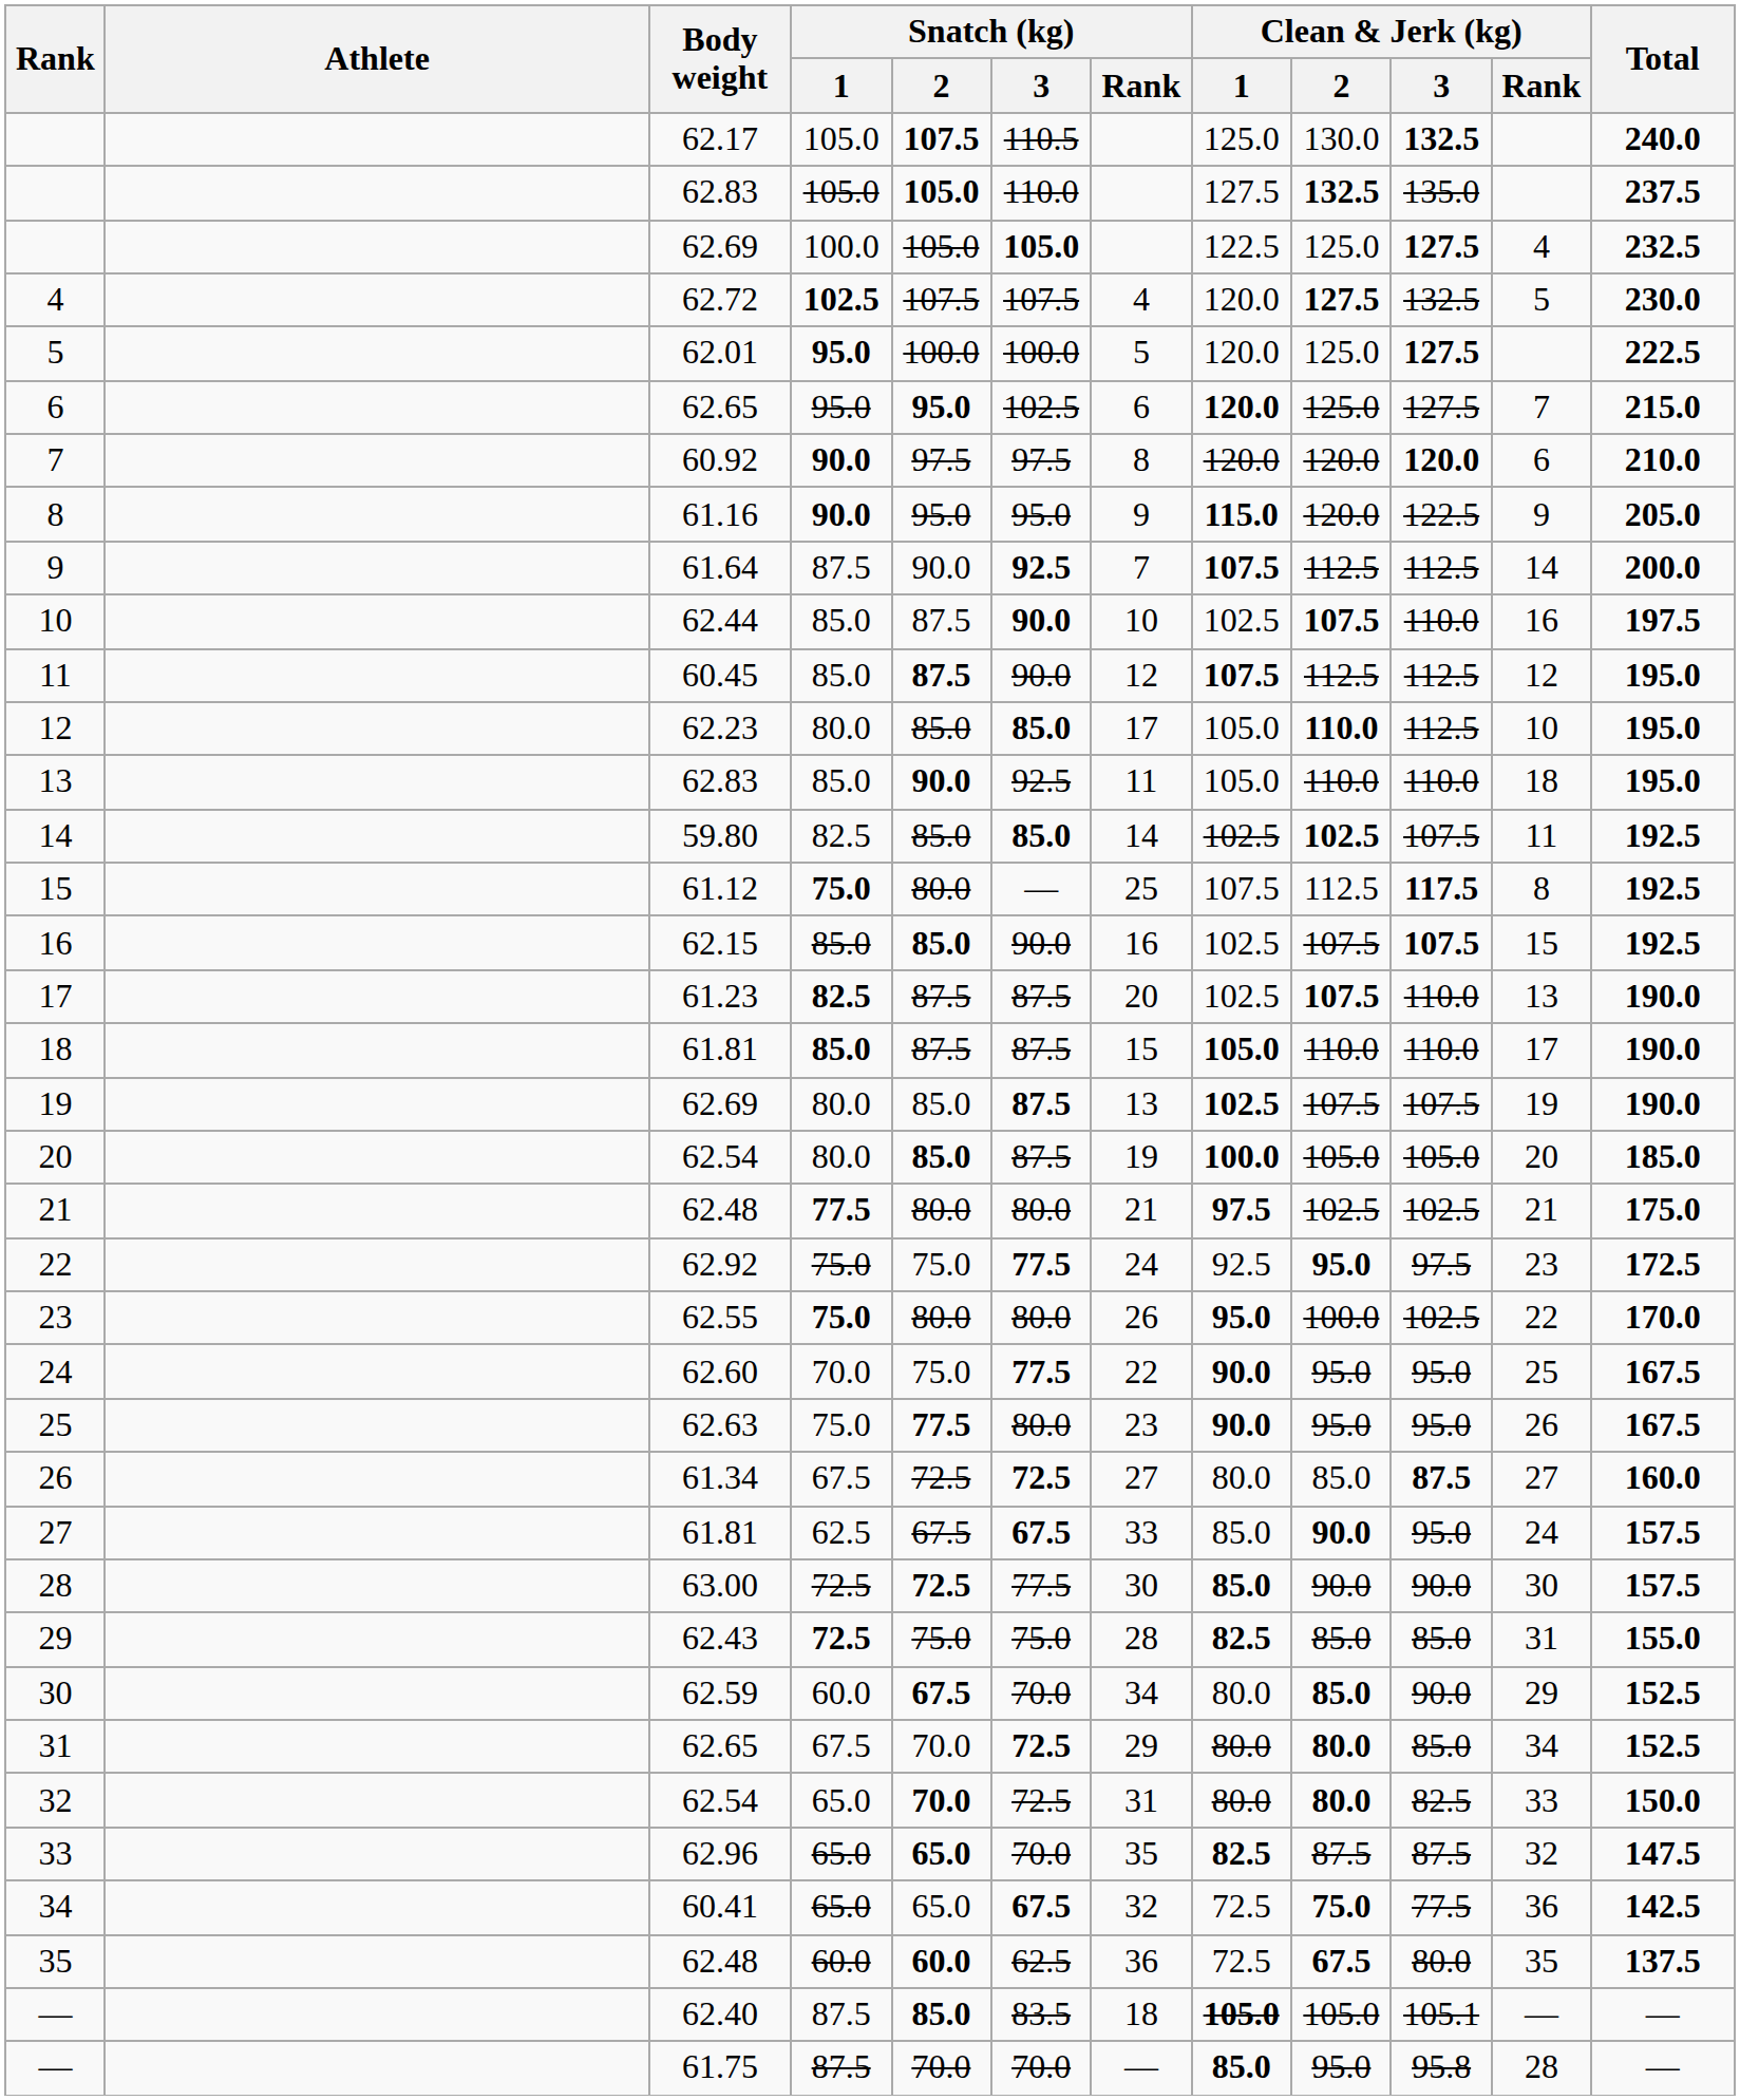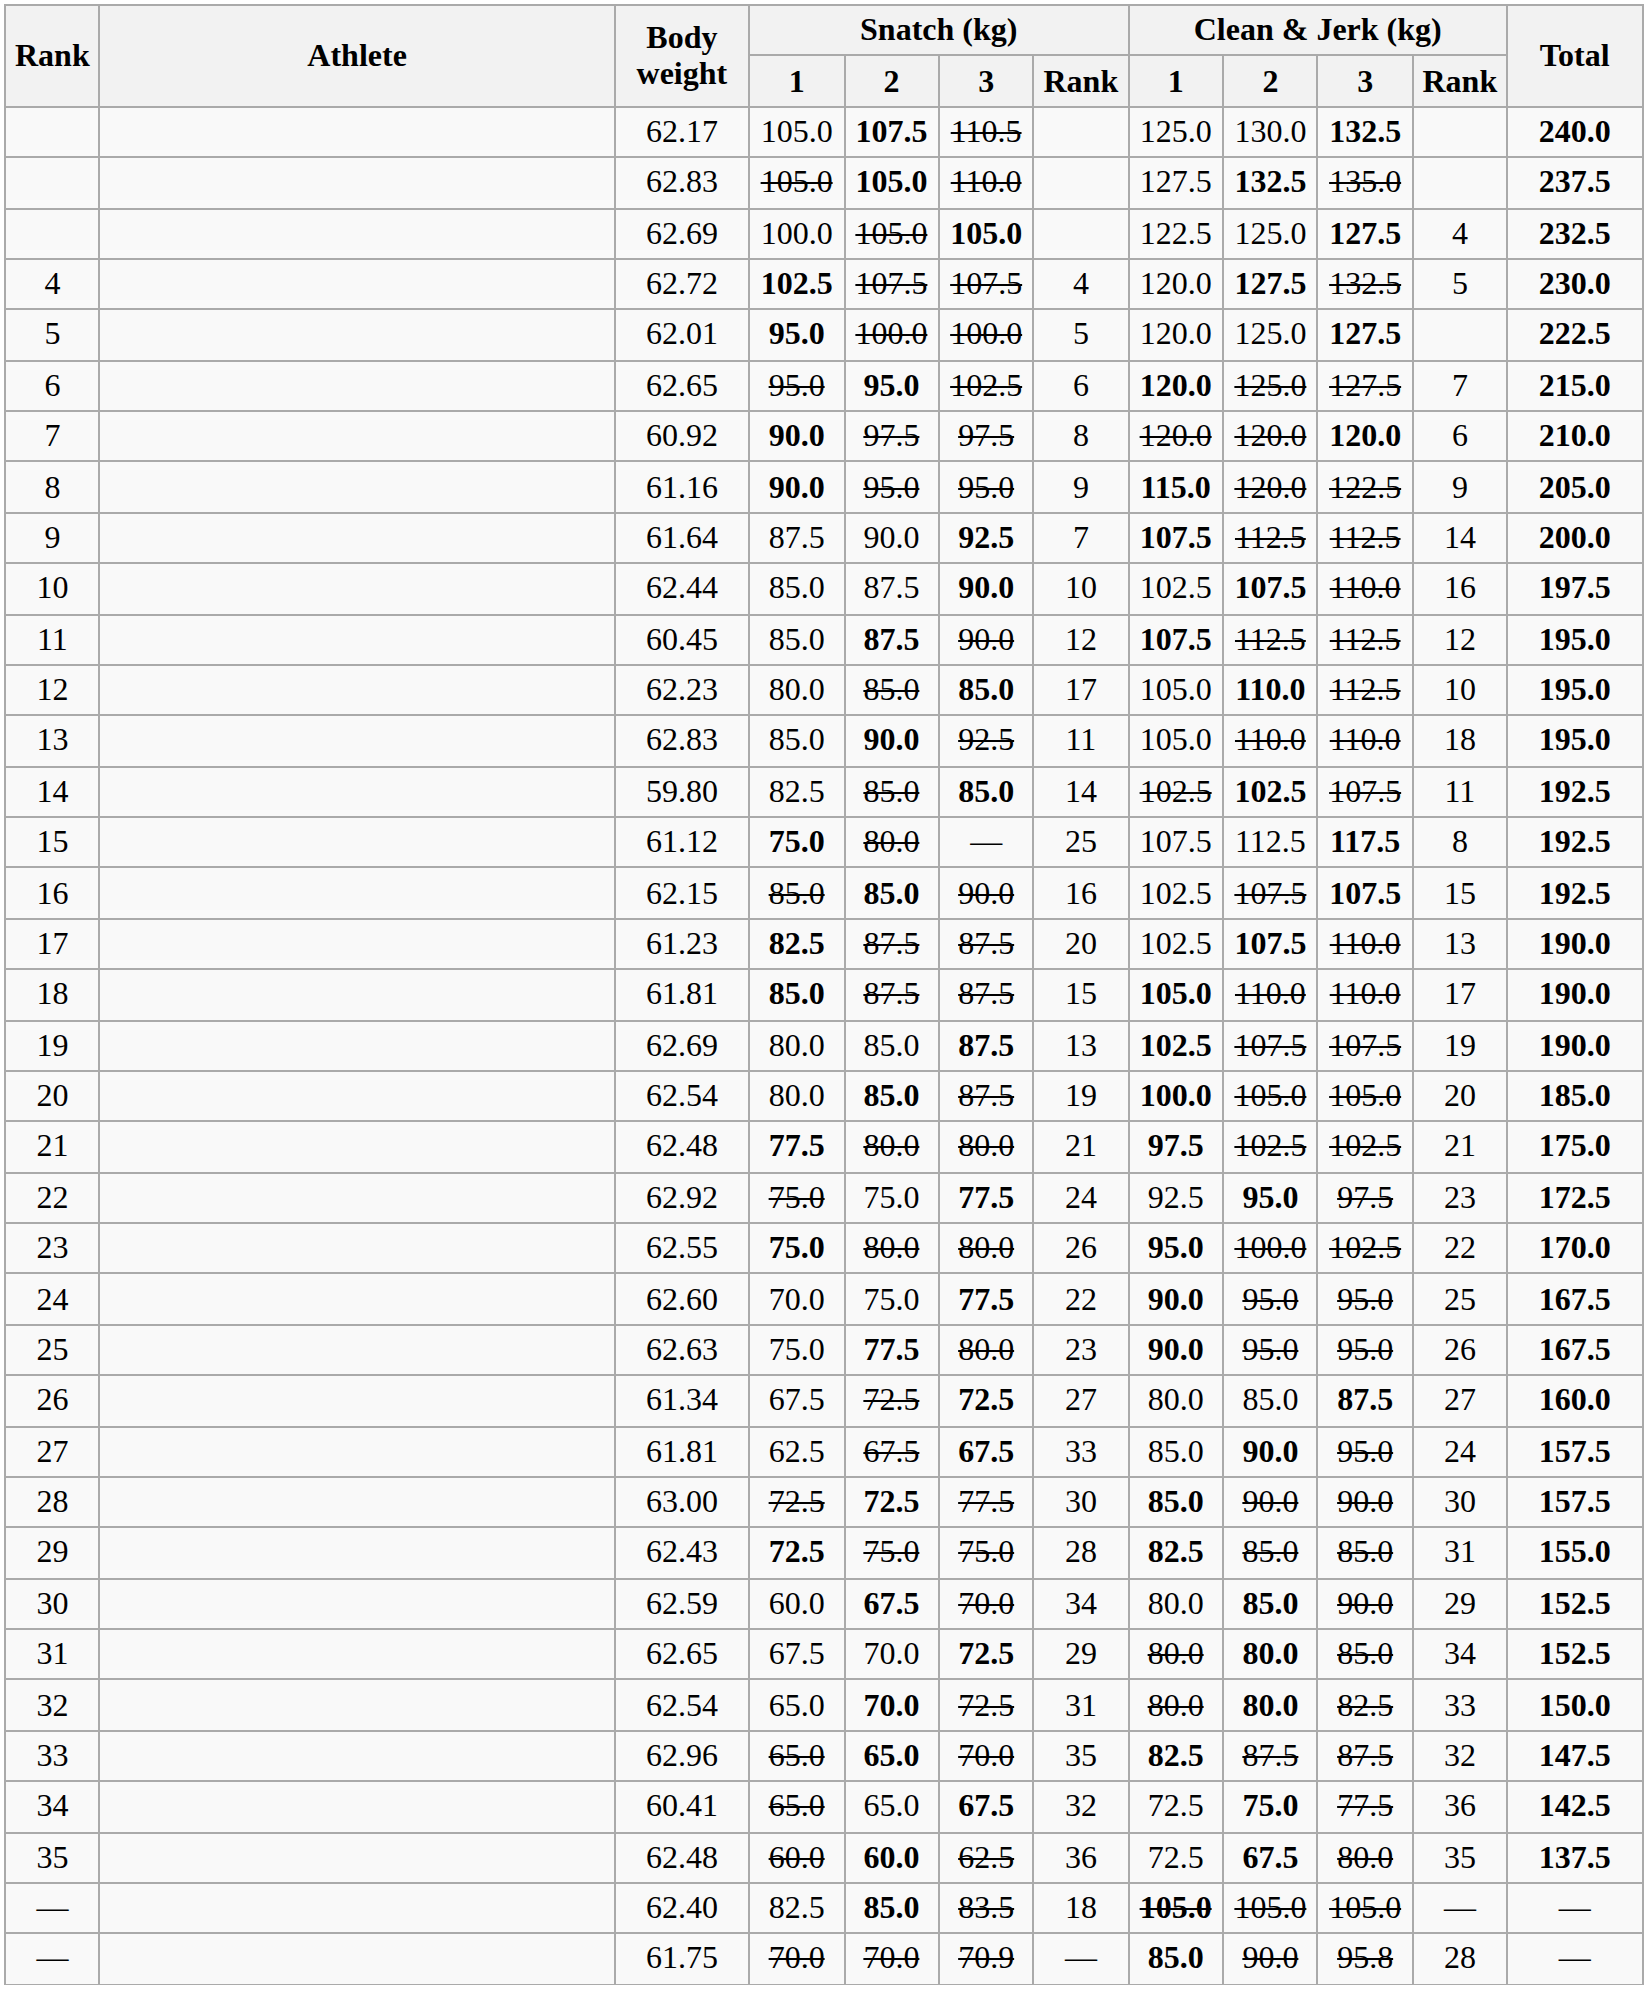 <table class = "wikitable" style="text-align:center;">
 <tr>
 <th rowspan=2 width=40>Rank</th>
 <th rowspan=2 width=250>Athlete</th>
 <th rowspan=2 width=60>Body weight</th>
 <th colspan=4>Snatch (kg)</th>
 <th colspan=4>Clean & Jerk (kg)</th>
 <th rowspan=2 width=60>Total</th>
 </tr>
 <tr>
 <th width=40>1</th>
 <th width=40>2</th>
 <th width=40>3</th>
 <th width=40>Rank</th>
 <th width=40>1</th>
 <th width=40>2</th>
 <th width=40>3</th>
 <th width=40>Rank</th>
 </tr>
 <tr>
 <td></td>
 <td align=left></td>
 <td>62.17</td>
 <td>105.0</td>
 <td><strong>107.5</strong></td>
 <td><s>110.5 </s></td>
 <td></td>
 <td>125.0</td>
 <td>130.0</td>
 <td><strong>132.5</strong></td>
 <td></td>
 <td><strong>240.0</strong></td>
 </tr>
 <tr>
 <td></td>
 <td align=left></td>
 <td>62.83</td>
 <td><s>105.0 </s></td>
 <td><strong>105.0</strong></td>
 <td><s>110.0 </s></td>
 <td></td>
 <td>127.5</td>
 <td><strong>132.5</strong></td>
 <td><s>135.0 </s></td>
 <td></td>
 <td><strong>237.5</strong></td>
 </tr>
 <tr>
 <td></td>
 <td align=left></td>
 <td>62.69</td>
 <td>100.0</td>
 <td><s>105.0</s></td>
 <td><strong>105.0</strong></td>
 <td></td>
 <td>122.5</td>
 <td>125.0</td>
 <td><strong>127.5</strong></td>
 <td>4</td>
 <td><strong>232.5</strong></td>
 </tr>
 <tr>
 <td>4</td>
 <td align=left></td>
 <td>62.72</td>
 <td><strong>102.5</strong></td>
 <td><s>107.5</s></td>
 <td><s>107.5 </s></td>
 <td>4</td>
 <td>120.0</td>
 <td><strong>127.5</strong></td>
 <td><s>132.5 </s></td>
 <td>5</td>
 <td><strong>230.0</strong></td>
 </tr>
 <tr>
 <td>5</td>
 <td align=left></td>
 <td>62.01</td>
 <td><strong>95.0</strong></td>
 <td><s>100.0</s></td>
 <td><s>100.0 </s></td>
 <td>5</td>
 <td>120.0</td>
 <td>125.0</td>
 <td><strong>127.5</strong></td>
 <td></td>
 <td><strong>222.5</strong></td>
 </tr>
 <tr>
 <td>6</td>
 <td align=left></td>
 <td>62.65</td>
 <td><s>95.0 </s></td>
 <td><strong>95.0</strong></td>
 <td><s>102.5 </s></td>
 <td>6</td>
 <td><strong>120.0</strong></td>
 <td><s>125.0</s></td>
 <td><s>127.5 </s></td>
 <td>7</td>
 <td><strong>215.0</strong></td>
 </tr>
 <tr>
 <td>7</td>
 <td align=left></td>
 <td>60.92</td>
 <td><strong>90.0</strong></td>
 <td><s>97.5</s></td>
 <td><s>97.5 </s></td>
 <td>8</td>
 <td><s>120.0</s></td>
 <td><s>120.0 </s></td>
 <td><strong>120.0</strong></td>
 <td>6</td>
 <td><strong>210.0</strong></td>
 </tr>
 <tr>
 <td>8</td>
 <td align=left></td>
 <td>61.16</td>
 <td><strong>90.0</strong></td>
 <td><s>95.0 </s></td>
 <td><s>95.0 </s></td>
 <td>9</td>
 <td><strong>115.0</strong></td>
 <td><s>120.0</s></td>
 <td><s>122.5 </s></td>
 <td>9</td>
 <td><strong>205.0</strong></td>
 </tr>
 <tr>
 <td>9</td>
 <td align=left></td>
 <td>61.64</td>
 <td>87.5</td>
 <td>90.0</td>
 <td><strong>92.5</strong></td>
 <td>7</td>
 <td><strong>107.5</strong></td>
 <td><s>112.5</s></td>
 <td><s>112.5 </s></td>
 <td>14</td>
 <td><strong>200.0</strong></td>
 </tr>
 <tr>
 <td>10</td>
 <td align=left></td>
 <td>62.44</td>
 <td>85.0</td>
 <td>87.5</td>
 <td><strong>90.0</strong></td>
 <td>10</td>
 <td>102.5</td>
 <td><strong>107.5</strong></td>
 <td><s>110.0 </s></td>
 <td>16</td>
 <td><strong>197.5</strong></td>
 </tr>
 <tr>
 <td>11</td>
 <td align=left></td>
 <td>60.45</td>
 <td>85.0</td>
 <td><strong>87.5</strong></td>
 <td><s>90.0 </s></td>
 <td>12</td>
 <td><strong>107.5</strong></td>
 <td><s>112.5 </s></td>
 <td><s>112.5 </s></td>
 <td>12</td>
 <td><strong>195.0</strong></td>
 </tr>
 <tr>
 <td>12</td>
 <td align=left></td>
 <td>62.23</td>
 <td>80.0</td>
 <td><s>85.0 </s></td>
 <td><strong>85.0</strong></td>
 <td>17</td>
 <td>105.0</td>
 <td><strong>110.0</strong></td>
 <td><s>112.5 </s></td>
 <td>10</td>
 <td><strong>195.0</strong></td>
 </tr>
 <tr>
 <td>13</td>
 <td align=left></td>
 <td>62.83</td>
 <td>85.0</td>
 <td><strong>90.0</strong></td>
 <td><s>92.5 </s></td>
 <td>11</td>
 <td>105.0</td>
 <td><s>110.0 </s></td>
 <td><s>110.0 </s></td>
 <td>18</td>
 <td><strong>195.0</strong></td>
 </tr>
 <tr>
 <td>14</td>
 <td align=left></td>
 <td>59.80</td>
 <td>82.5</td>
 <td><s>85.0 </s></td>
 <td><strong>85.0</strong></td>
 <td>14</td>
 <td><s>102.5 </s></td>
 <td><strong>102.5</strong></td>
 <td><s>107.5 </s></td>
 <td>11</td>
 <td><strong>192.5</strong></td>
 </tr>
 <tr>
 <td>15</td>
 <td align=left></td>
 <td>61.12</td>
 <td><strong>75.0</strong></td>
 <td><s>80.0 </s></td>
 <td>—</td>
 <td>25</td>
 <td>107.5</td>
 <td>112.5</td>
 <td><strong>117.5</strong></td>
 <td>8</td>
 <td><strong>192.5</strong></td>
 </tr>
 <tr>
 <td>16</td>
 <td align=left></td>
 <td>62.15</td>
 <td><s>85.0 </s></td>
 <td><strong>85.0</strong></td>
 <td><s>90.0 </s></td>
 <td>16</td>
 <td>102.5</td>
 <td><s>107.5 </s></td>
 <td><strong>107.5</strong></td>
 <td>15</td>
 <td><strong>192.5</strong></td>
 </tr>
 <tr>
 <td>17</td>
 <td align=left></td>
 <td>61.23</td>
 <td><strong>82.5</strong></td>
 <td><s>87.5 </s></td>
 <td><s>87.5 </s></td>
 <td>20</td>
 <td>102.5</td>
 <td><strong>107.5</strong></td>
 <td><s>110.0 </s></td>
 <td>13</td>
 <td><strong>190.0</strong></td>
 </tr>
 <tr>
 <td>18</td>
 <td align=left></td>
 <td>61.81</td>
 <td><strong>85.0</strong></td>
 <td><s>87.5 </s></td>
 <td><s>87.5 </s></td>
 <td>15</td>
 <td><strong>105.0</strong></td>
 <td><s>110.0 </s></td>
 <td><s>110.0 </s></td>
 <td>17</td>
 <td><strong>190.0</strong></td>
 </tr>
 <tr>
 <td>19</td>
 <td align=left></td>
 <td>62.69</td>
 <td>80.0</td>
 <td>85.0</td>
 <td><strong>87.5</strong></td>
 <td>13</td>
 <td><strong>102.5</strong></td>
 <td><s>107.5 </s></td>
 <td><s>107.5 </s></td>
 <td>19</td>
 <td><strong>190.0</strong></td>
 </tr>
 <tr>
 <td>20</td>
 <td align=left></td>
 <td>62.54</td>
 <td>80.0</td>
 <td><strong>85.0</strong></td>
 <td><s>87.5 </s></td>
 <td>19</td>
 <td><strong>100.0</strong></td>
 <td><s>105.0 </s></td>
 <td><s>105.0 </s></td>
 <td>20</td>
 <td><strong>185.0</strong></td>
 </tr>
 <tr>
 <td>21</td>
 <td align=left></td>
 <td>62.48</td>
 <td><strong>77.5</strong></td>
 <td><s>80.0 </s></td>
 <td><s>80.0 </s></td>
 <td>21</td>
 <td><strong>97.5</strong></td>
 <td><s>102.5 </s></td>
 <td><s>102.5 </s></td>
 <td>21</td>
 <td><strong>175.0</strong></td>
 </tr>
 <tr>
 <td>22</td>
 <td align=left></td>
 <td>62.92</td>
 <td><s>75.0 </s></td>
 <td>75.0</td>
 <td><strong>77.5</strong></td>
 <td>24</td>
 <td>92.5</td>
 <td><strong>95.0</strong></td>
 <td><s>97.5 </s></td>
 <td>23</td>
 <td><strong>172.5</strong></td>
 </tr>
 <tr>
 <td>23</td>
 <td align=left></td>
 <td>62.55</td>
 <td><strong>75.0</strong></td>
 <td><s>80.0 </s></td>
 <td><s>80.0 </s></td>
 <td>26</td>
 <td><strong>95.0</strong></td>
 <td><s>100.0 </s></td>
 <td><s>102.5 </s></td>
 <td>22</td>
 <td><strong>170.0</strong></td>
 </tr>
 <tr>
 <td>24</td>
 <td align=left></td>
 <td>62.60</td>
 <td>70.0</td>
 <td>75.0</td>
 <td><strong>77.5</strong></td>
 <td>22</td>
 <td><strong>90.0</strong></td>
 <td><s>95.0 </s></td>
 <td><s>95.0 </s></td>
 <td>25</td>
 <td><strong>167.5</strong></td>
 </tr>
 <tr>
 <td>25</td>
 <td align=left></td>
 <td>62.63</td>
 <td>75.0</td>
 <td><strong>77.5</strong></td>
 <td><s>80.0 </s></td>
 <td>23</td>
 <td><strong>90.0</strong></td>
 <td><s>95.0 </s></td>
 <td><s>95.0 </s></td>
 <td>26</td>
 <td><strong>167.5</strong></td>
 </tr>
 <tr>
 <td>26</td>
 <td align=left></td>
 <td>61.34</td>
 <td>67.5</td>
 <td><s>72.5 </s></td>
 <td><strong>72.5</strong></td>
 <td>27</td>
 <td>80.0</td>
 <td>85.0</td>
 <td><strong>87.5</strong></td>
 <td>27</td>
 <td><strong>160.0</strong></td>
 </tr>
 <tr>
 <td>27</td>
 <td align=left></td>
 <td>61.81</td>
 <td>62.5</td>
 <td><s>67.5 </s></td>
 <td><strong>67.5</strong></td>
 <td>33</td>
 <td>85.0</td>
 <td><strong>90.0</strong></td>
 <td><s>95.0 </s></td>
 <td>24</td>
 <td><strong>157.5</strong></td>
 </tr>
 <tr>
 <td>28</td>
 <td align=left></td>
 <td>63.00</td>
 <td><s>72.5 </s></td>
 <td><strong>72.5</strong></td>
 <td><s>77.5 </s></td>
 <td>30</td>
 <td><strong>85.0</strong></td>
 <td><s>90.0 </s></td>
 <td><s>90.0 </s></td>
 <td>30</td>
 <td><strong>157.5</strong></td>
 </tr>
 <tr>
 <td>29</td>
 <td align=left></td>
 <td>62.43</td>
 <td><strong>72.5</strong></td>
 <td><s>75.0 </s></td>
 <td><s>75.0 </s></td>
 <td>28</td>
 <td><strong>82.5</strong></td>
 <td><s>85.0 </s></td>
 <td><s>85.0 </s></td>
 <td>31</td>
 <td><strong>155.0</strong></td>
 </tr>
 <tr>
 <td>30</td>
 <td align=left></td>
 <td>62.59</td>
 <td>60.0</td>
 <td><strong>67.5</strong></td>
 <td><s>70.0 </s></td>
 <td>34</td>
 <td>80.0</td>
 <td><strong>85.0</strong></td>
 <td><s>90.0 </s></td>
 <td>29</td>
 <td><strong>152.5</strong></td>
 </tr>
 <tr>
 <td>31</td>
 <td align=left></td>
 <td>62.65</td>
 <td>67.5</td>
 <td>70.0</td>
 <td><strong>72.5</strong></td>
 <td>29</td>
 <td><s>80.0 </s></td>
 <td><strong>80.0</strong></td>
 <td><s>85.0 </s></td>
 <td>34</td>
 <td><strong>152.5</strong></td>
 </tr>
 <tr>
 <td>32</td>
 <td align=left></td>
 <td>62.54</td>
 <td>65.0</td>
 <td><strong>70.0</strong></td>
 <td><s>72.5 </s></td>
 <td>31</td>
 <td><s>80.0 </s></td>
 <td><strong>80.0</strong></td>
 <td><s>82.5 </s></td>
 <td>33</td>
 <td><strong>150.0</strong></td>
 </tr>
 <tr>
 <td>33</td>
 <td align=left></td>
 <td>62.96</td>
 <td><s>65.0 </s></td>
 <td><strong>65.0</strong></td>
 <td><s>70.0 </s></td>
 <td>35</td>
 <td><strong>82.5</strong></td>
 <td><s>87.5 </s></td>
 <td><s>87.5 </s></td>
 <td>32</td>
 <td><strong>147.5</strong></td>
 </tr>
 <tr>
 <td>34</td>
 <td align=left></td>
 <td>60.41</td>
 <td><s>65.0 </s></td>
 <td>65.0</td>
 <td><strong>67.5</strong></td>
 <td>32</td>
 <td>72.5</td>
 <td><strong>75.0</strong></td>
 <td><s>77.5 </s></td>
 <td>36</td>
 <td><strong>142.5</strong></td>
 </tr>
 <tr>
 <td>35</td>
 <td align=left></td>
 <td>62.48</td>
 <td><s>60.0 </s></td>
 <td><strong>60.0</strong></td>
 <td><s>62.5 </s></td>
 <td>36</td>
 <td>72.5</td>
 <td><strong>67.5</strong></td>
 <td><s>80.0 </s></td>
 <td>35</td>
 <td><strong>137.5</strong></td>
 </tr>
 <tr>
 <td>—</td>
 <td align=left></td>
 <td>62.40</td>
-<td>87.5</td>
+<td>82.5</td>
 <td><strong>85.0</strong></td>
 <td><s>83.5 </s></td>
 <td>18</td>
 <td><strong><s>105.0</s></strong></td>
 <td><s>105.0</s></td>
-<td><s>105.1 </s></td>
+<td><s>105.0 </s></td>
 <td>—</td>
 <td>—</td>
 </tr>
 <tr>
 <td>—</td>
 <td align=left></td>
 <td>61.75</td>
-<td><s>87.5</s></td>
 <td><s>70.0</s></td>
-<td><s>70.0 </s></td>
+<td><s>70.0</s></td>
+<td><s>70.9 </s></td>
 <td>—</td>
 <td><strong>85.0</strong></td>
-<td><s>95.0</s></td>
+<td><s>90.0</s></td>
 <td><s>95.8 </s></td>
 <td>28</td>
 <td>—</td>
 </tr>
 </table>
